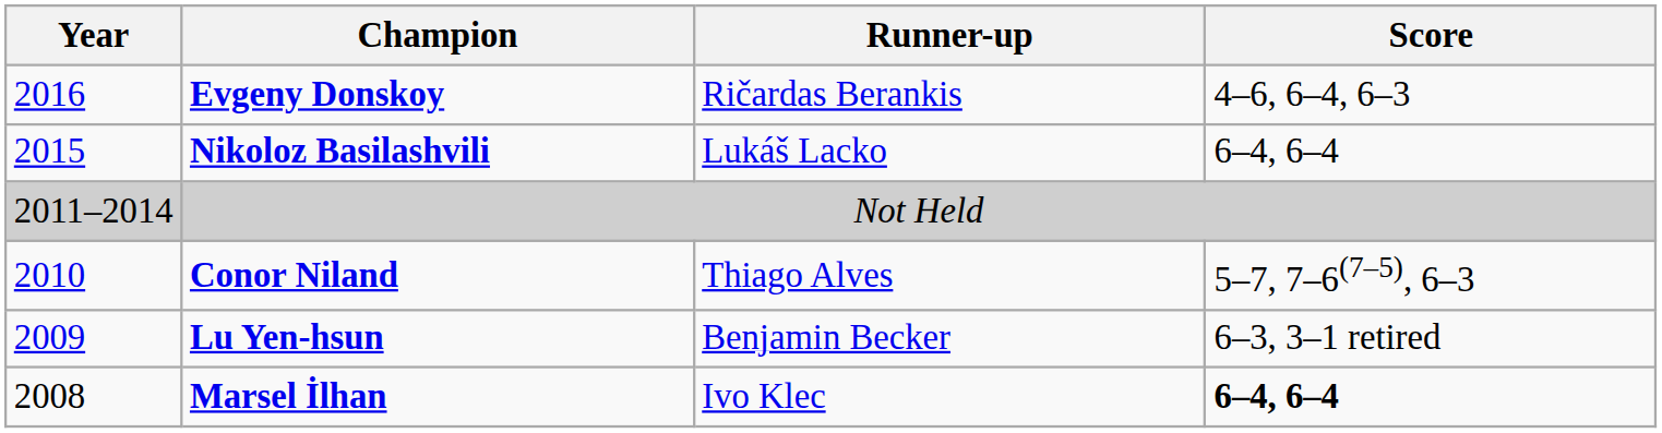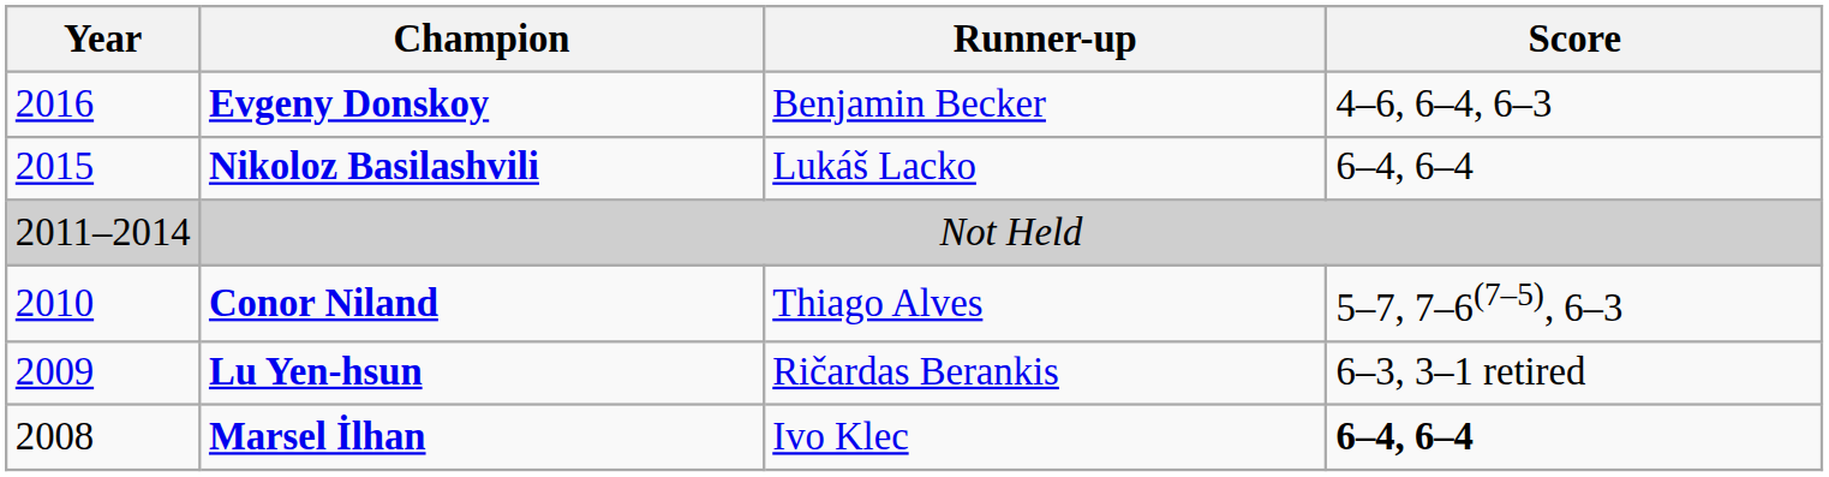 <table class="wikitable" style="font-size:90%">
 <tr>
 <th>Year</th>
 <th width="200">Champion</th>
 <th width="200">Runner-up</th>
 <th width="175">Score</th>
 </tr>
 <tr>
 <td><a href='#'>2016</a></td>
 <td> <strong><a href='#'>Evgeny Donskoy</a></strong></td>
-<td> <a href='#'>Ričardas Berankis</a></td>
+<td> <a href='#'>Benjamin Becker</a></td>
 <td>4–6, 6–4, 6–3</td>
 </tr>
 <tr>
 <td><a href='#'>2015</a></td>
 <td> <strong><a href='#'>Nikoloz Basilashvili</a></strong> </td>
 <td> <a href='#'>Lukáš Lacko</a></td>
 <td>6–4, 6–4</td>
 </tr>
 <tr>
 <td style="background:#cfcfcf">2011–2014</td>
 <td colspan=3 align=center style="background:#cfcfcf"><em>Not Held</em></td>
 </tr>
 <tr>
 <td><a href='#'>2010</a></td>
 <td> <strong><a href='#'>Conor Niland</a></strong> </td>
 <td> <a href='#'>Thiago Alves</a></td>
 <td>5–7, 7–6<sup>(7–5)</sup>, 6–3</td>
 </tr>
 <tr>
 <td><a href='#'>2009</a></td>
 <td> <strong><a href='#'>Lu Yen-hsun</a></strong></td>
-<td> <a href='#'>Benjamin Becker</a></td>
+<td> <a href='#'>Ričardas Berankis</a></td>
 <td>6–3, 3–1 retired</td>
 </tr>
 <tr>
 <td>2008</td>
 <td> <strong><a href='#'>Marsel İlhan</a></strong></td>
 <td> <a href='#'>Ivo Klec</a></td>
 <td><strong>6–4, 6–4</strong></td>
 </tr>
 </table>
